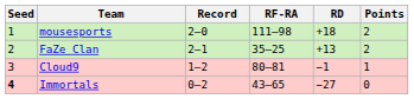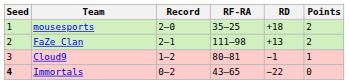 <table class="wikitable sortable" style=font-size:100%>
 <tr>
 <th width=30px>Seed</th>
 <th width=170px>Team</th>
 <th width=70px>Record</th>
 <th width=70px>RF-RA</th>
 <th width=50px>RD</th>
 <th width=50px>Points</th>
 </tr>
 <tr style="background: #D0F0C0;">
 <td>1</td>
 <td><a href='#'>mousesports</a></td>
 <td>2–0</td>
-<td>111–98</td>
+<td>35–25</td>
 <td>+18</td>
 <td>2</td>
 </tr>
 <tr style="background: #D0F0C0;">
 <td>2</td>
 <td><a href='#'>FaZe Clan</a></td>
 <td>2–1</td>
-<td>35–25</td>
+<td>111–98</td>
 <td>+13</td>
 <td>2</td>
 </tr>
 <tr style="background: #FFCCCC;">
 <td>3</td>
 <td><a href='#'>Cloud9</a></td>
 <td>1–2</td>
 <td>80–81</td>
 <td>−1</td>
 <td>1</td>
 </tr>
 <tr style="background: #FFCCCC;">
 <td><strong>4</strong></td>
 <td><a href='#'>Immortals</a></td>
 <td>0–2</td>
 <td>43–65</td>
-<td>−27</td>
+<td>−22</td>
 <td>0</td>
 </tr>
 </table>
